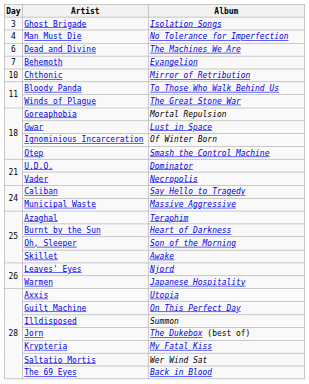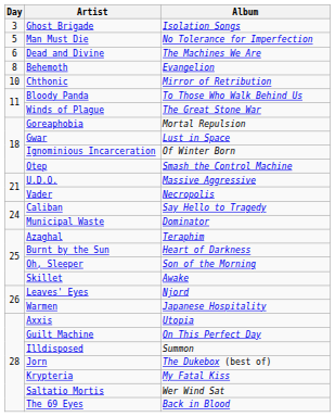 <table class="wikitable">
 <tr>
 <th>Day</th>
 <th style="width:200px;">Artist</th>
 <th style="width:250px;">Album</th>
 </tr>
 <tr>
 <td style="text-align:center;">3</td>
 <td><a href='#'>Ghost Brigade</a></td>
 <td><em><a href='#'>Isolation Songs</a></em></td>
 </tr>
 <tr>
-<td style="text-align:center;">4</td>
+<td style="text-align:center;">5</td>
 <td><a href='#'>Man Must Die</a></td>
 <td><em><a href='#'>No Tolerance for Imperfection</a></em></td>
 </tr>
 <tr>
 <td style="text-align:center;">6</td>
 <td><a href='#'>Dead and Divine</a></td>
 <td><em><a href='#'>The Machines We Are</a></em></td>
 </tr>
 <tr>
-<td style="text-align:center;">7</td>
+<td style="text-align:center;">8</td>
 <td><a href='#'>Behemoth</a></td>
 <td><em><a href='#'>Evangelion</a></em></td>
 </tr>
 <tr>
 <td style="text-align:center;">10</td>
 <td><a href='#'>Chthonic</a></td>
 <td><em><a href='#'>Mirror of Retribution</a></em></td>
 </tr>
 <tr>
 <td style="text-align:center;" rowspan="2">11</td>
 <td><a href='#'>Bloody Panda</a></td>
 <td><em><a href='#'>To Those Who Walk Behind Us</a></em></td>
 </tr>
 <tr>
 <td><a href='#'>Winds of Plague</a></td>
 <td><em><a href='#'>The Great Stone War</a></em></td>
 </tr>
 <tr>
 <td rowspan="4" style="text-align:center;">18</td>
 <td><a href='#'>Goreaphobia</a></td>
 <td><em>Mortal Repulsion</em></td>
 </tr>
 <tr>
 <td><a href='#'>Gwar</a></td>
 <td><em><a href='#'>Lust in Space</a></em></td>
 </tr>
 <tr>
 <td><a href='#'>Ignominious Incarceration</a></td>
 <td><em>Of Winter Born</em></td>
 </tr>
 <tr>
 <td><a href='#'>Otep</a></td>
 <td><em><a href='#'>Smash the Control Machine</a></em></td>
 </tr>
 <tr>
 <td style="text-align:center;" rowspan="2">21</td>
 <td><a href='#'>U.D.O.</a></td>
-<td><em><a href='#'>Dominator</a></em></td>
+<td><em><a href='#'>Massive Aggressive</a></em></td>
 </tr>
 <tr>
 <td><a href='#'>Vader</a></td>
 <td><em><a href='#'>Necropolis</a></em></td>
 </tr>
 <tr>
 <td style="text-align:center;" rowspan="2">24</td>
 <td><a href='#'>Caliban</a></td>
 <td><em><a href='#'>Say Hello to Tragedy</a></em></td>
 </tr>
 <tr>
 <td><a href='#'>Municipal Waste</a></td>
-<td><em><a href='#'>Massive Aggressive</a></em></td>
+<td><em><a href='#'>Dominator</a></em></td>
 </tr>
 <tr>
 <td style="text-align:center;" rowspan="4">25</td>
 <td><a href='#'>Azaghal</a></td>
 <td><em><a href='#'>Teraphim</a></em></td>
 </tr>
 <tr>
 <td><a href='#'>Burnt by the Sun</a></td>
 <td><em><a href='#'>Heart of Darkness</a></em></td>
 </tr>
 <tr>
 <td><a href='#'>Oh, Sleeper</a></td>
 <td><em><a href='#'>Son of the Morning</a></em></td>
 </tr>
 <tr>
 <td><a href='#'>Skillet</a></td>
 <td><em><a href='#'>Awake</a></em></td>
 </tr>
 <tr>
 <td style="text-align:center;" rowspan="2">26</td>
 <td><a href='#'>Leaves' Eyes</a></td>
 <td><em><a href='#'>Njord</a></em></td>
 </tr>
 <tr>
 <td><a href='#'>Warmen</a></td>
 <td><em><a href='#'>Japanese Hospitality</a></em></td>
 </tr>
 <tr>
 <td style="text-align:center;" rowspan="7">28</td>
 <td><a href='#'>Axxis</a></td>
 <td><em><a href='#'>Utopia</a></em></td>
 </tr>
 <tr>
 <td><a href='#'>Guilt Machine</a></td>
 <td><em><a href='#'>On This Perfect Day</a></em></td>
 </tr>
 <tr>
 <td><a href='#'>Illdisposed</a></td>
 <td><em>Summon</em></td>
 </tr>
 <tr>
 <td><a href='#'>Jorn</a></td>
 <td><em><a href='#'>The Dukebox</a></em> (best of)</td>
 </tr>
 <tr>
 <td><a href='#'>Krypteria</a></td>
 <td><em><a href='#'>My Fatal Kiss</a></em></td>
 </tr>
 <tr>
 <td><a href='#'>Saltatio Mortis</a></td>
 <td><em>Wer Wind Sat</em></td>
 </tr>
 <tr>
 <td><a href='#'>The 69 Eyes</a></td>
 <td><em><a href='#'>Back in Blood</a></em></td>
 </tr>
 </table>
